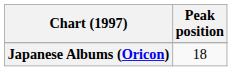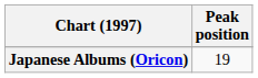 <table class="wikitable plainrowheaders">
 <tr>
 <th scope="col">Chart (1997)</th>
 <th scope="col">Peak<br>position</th>
 </tr>
 <tr>
 </tr>
 <tr>
 <th scope="row">Japanese Albums (<a href='#'>Oricon</a>)</th>
-<td align="center">18</td>
+<td align="center">19</td>
 </tr>
 </table>
